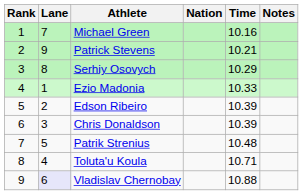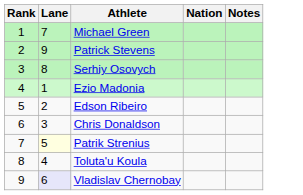 <table class="wikitable sortable">
 <tr>
 <th>Rank</th>
 <th>Lane</th>
 <th>Athlete</th>
 <th>Nation</th>
-<th>Time</th>
 <th>Notes</th>
 </tr>
 <tr style="background:#bbf3bb;">
 <td align="center">1</td>
 <td>7</td>
 <td><a href='#'>Michael Green</a></td>
 <td></td>
-<td align="center">10.16</td>
 <td align=center></td>
 </tr>
 <tr style="background:#bbf3bb;">
 <td align="center">2</td>
 <td>9</td>
 <td><a href='#'>Patrick Stevens</a></td>
 <td></td>
-<td align="center">10.21</td>
 <td align=center></td>
 </tr>
 <tr style="background:#bbf3bb;">
 <td align="center">3</td>
 <td>8</td>
 <td><a href='#'>Serhiy Osovych</a></td>
 <td></td>
-<td align="center">10.29</td>
 <td align=center></td>
 </tr>
 <tr style="background:#ccf9cc;">
 <td align="center">4</td>
 <td>1</td>
 <td><a href='#'>Ezio Madonia</a></td>
 <td></td>
-<td align="center">10.33</td>
 <td align=center></td>
 </tr>
 <tr>
 <td align="center">5</td>
 <td>2</td>
 <td><a href='#'>Edson Ribeiro</a></td>
 <td></td>
-<td align="center">10.39</td>
 <td></td>
 </tr>
 <tr>
 <td align="center">6</td>
 <td>3</td>
 <td><a href='#'>Chris Donaldson</a></td>
 <td></td>
-<td align="center">10.39</td>
 <td></td>
 </tr>
 <tr>
 <td align="center">7</td>
-<td>5</td>
+<td style="background: lightyellow;">5</td>
 <td><a href='#'>Patrik Strenius</a></td>
 <td></td>
-<td align="center">10.48</td>
 <td></td>
 </tr>
 <tr>
 <td align="center">8</td>
 <td>4</td>
 <td><a href='#'>Toluta'u Koula</a></td>
 <td></td>
-<td align="center">10.71</td>
 <td></td>
 </tr>
 <tr>
 <td align="center">9</td>
 <td style="background: lavender;">6</td>
 <td><a href='#'>Vladislav Chernobay</a></td>
 <td></td>
-<td align="center">10.88</td>
 <td></td>
 </tr>
 </table>
